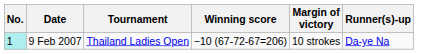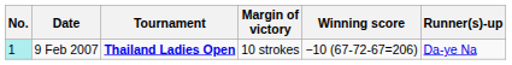 <table class="wikitable" style="font-size:95%;">
 <tr>
 <th>No.</th>
 <th>Date</th>
 <th>Tournament</th>
+<th>Margin of<br>victory</th>
 <th>Winning score</th>
-<th>Margin of<br>victory</th>
 <th>Runner(s)-up</th>
 </tr>
 <tr>
 <td style="background: paleturquoise;">1</td>
 <td>9 Feb 2007</td>
-<td><a href='#'>Thailand Ladies Open</a></td>
+<td><strong><a href='#'>Thailand Ladies Open</a></strong></td>
+<td>10 strokes</td>
 <td>−10 (67-72-67=206)</td>
-<td>10 strokes</td>
 <td> <a href='#'>Da-ye Na</a></td>
 </tr>
 </table>
